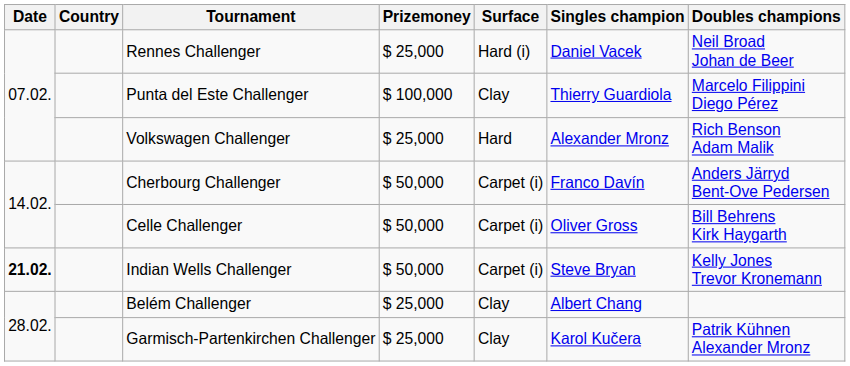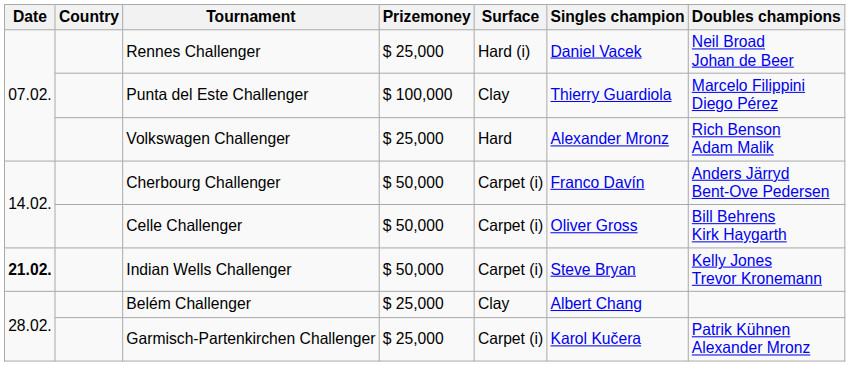 <table class="sortable wikitable" style=font-size:97%>
 <tr>
 <th>Date</th>
 <th>Country</th>
 <th>Tournament</th>
 <th>Prizemoney</th>
 <th>Surface</th>
 <th>Singles champion</th>
 <th>Doubles champions</th>
 </tr>
 <tr>
 <td rowspan="3">07.02.</td>
 <td></td>
 <td>Rennes Challenger</td>
 <td>$ 25,000</td>
 <td>Hard (i)</td>
 <td> <a href='#'>Daniel Vacek</a></td>
 <td> <a href='#'>Neil Broad</a> <br>  <a href='#'>Johan de Beer</a></td>
 </tr>
 <tr>
 <td></td>
 <td>Punta del Este Challenger</td>
 <td>$ 100,000</td>
 <td>Clay</td>
 <td> <a href='#'>Thierry Guardiola</a></td>
 <td> <a href='#'>Marcelo Filippini</a><br> <a href='#'>Diego Pérez</a></td>
 </tr>
 <tr>
 <td></td>
 <td>Volkswagen Challenger</td>
 <td>$ 25,000</td>
 <td>Hard</td>
 <td> <a href='#'>Alexander Mronz</a></td>
 <td> <a href='#'>Rich Benson</a> <br>  <a href='#'>Adam Malik</a></td>
 </tr>
 <tr>
 <td rowspan="2">14.02.</td>
 <td></td>
 <td>Cherbourg Challenger</td>
 <td>$ 50,000</td>
 <td>Carpet (i)</td>
 <td> <a href='#'>Franco Davín</a></td>
 <td> <a href='#'>Anders Järryd</a><br> <a href='#'>Bent-Ove Pedersen</a></td>
 </tr>
 <tr>
 <td></td>
 <td>Celle Challenger</td>
 <td>$ 50,000</td>
 <td>Carpet (i)</td>
 <td> <a href='#'>Oliver Gross</a></td>
 <td> <a href='#'>Bill Behrens</a><br> <a href='#'>Kirk Haygarth</a></td>
 </tr>
 <tr>
 <td><strong>21.02.</strong></td>
 <td></td>
 <td>Indian Wells Challenger</td>
 <td>$ 50,000</td>
 <td>Carpet (i)</td>
 <td> <a href='#'>Steve Bryan</a></td>
 <td> <a href='#'>Kelly Jones</a><br> <a href='#'>Trevor Kronemann</a></td>
 </tr>
 <tr>
 <td rowspan="2">28.02.</td>
 <td></td>
 <td>Belém Challenger</td>
 <td>$ 25,000</td>
 <td>Clay</td>
 <td> <a href='#'>Albert Chang</a></td>
 <td></td>
 </tr>
 <tr>
 <td></td>
 <td>Garmisch-Partenkirchen Challenger</td>
 <td>$ 25,000</td>
-<td>Clay</td>
+<td>Carpet (i)</td>
 <td> <a href='#'>Karol Kučera</a></td>
 <td> <a href='#'>Patrik Kühnen</a><br> <a href='#'>Alexander Mronz</a></td>
 </tr>
 </table>
